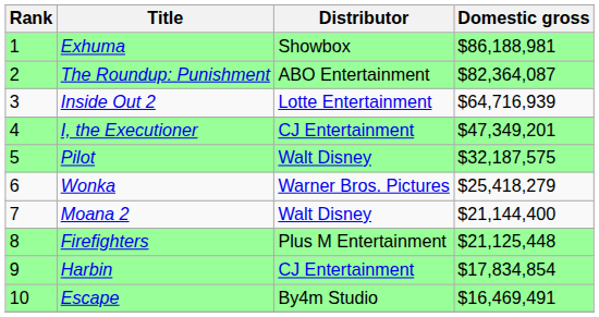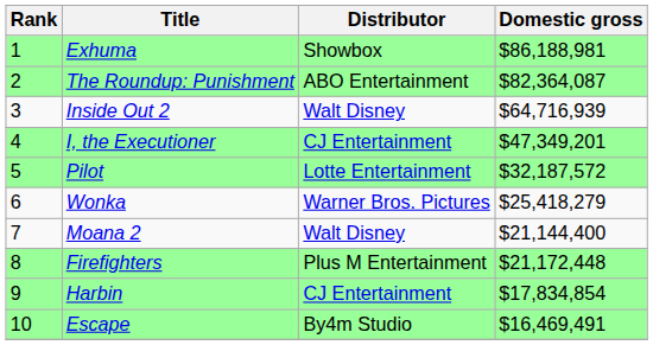 <table class="wikitable sortable" style="margin:auto; margin:auto;">
 <tr>
 <th>Rank</th>
 <th>Title</th>
 <th>Distributor</th>
 <th>Domestic gross</th>
 </tr>
 <tr style="background:#99FF99;">
 <td>1</td>
 <td><em><a href='#'>Exhuma</a></em></td>
 <td>Showbox</td>
 <td>$86,188,981</td>
 </tr>
 <tr style="background:#99FF99;">
 <td>2</td>
 <td><em><a href='#'>The Roundup: Punishment</a></em></td>
 <td>ABO Entertainment</td>
 <td>$82,364,087</td>
 </tr>
 <tr>
 <td>3</td>
 <td><em><a href='#'>Inside Out 2</a></em></td>
-<td><a href='#'>Lotte Entertainment</a></td>
+<td><a href='#'>Walt Disney</a></td>
 <td>$64,716,939</td>
 </tr>
 <tr style="background:#99FF99;">
 <td>4</td>
 <td><em><a href='#'>I, the Executioner</a></em></td>
 <td><a href='#'>CJ Entertainment</a></td>
 <td>$47,349,201</td>
 </tr>
 <tr style="background:#99FF99;">
 <td>5</td>
 <td><em><a href='#'>Pilot</a></em></td>
-<td><a href='#'>Walt Disney</a></td>
-<td>$32,187,575</td>
+<td><a href='#'>Lotte Entertainment</a></td>
+<td>$32,187,572</td>
 </tr>
 <tr>
 <td>6</td>
 <td><em><a href='#'>Wonka</a></em></td>
 <td><a href='#'>Warner Bros. Pictures</a></td>
 <td>$25,418,279</td>
 </tr>
 <tr>
 <td>7</td>
 <td><em><a href='#'>Moana 2</a></em></td>
 <td><a href='#'>Walt Disney</a></td>
 <td>$21,144,400</td>
 </tr>
 <tr style="background:#99FF99;">
 <td>8</td>
 <td><em><a href='#'>Firefighters</a></em></td>
 <td>Plus M Entertainment</td>
-<td>$21,125,448</td>
+<td>$21,172,448</td>
 </tr>
 <tr style="background:#99FF99;">
 <td>9</td>
 <td><em><a href='#'>Harbin</a></em></td>
 <td><a href='#'>CJ Entertainment</a></td>
 <td>$17,834,854</td>
 </tr>
 <tr style="background:#99FF99;">
 <td>10</td>
 <td><em><a href='#'>Escape</a></em></td>
 <td>By4m Studio</td>
 <td>$16,469,491</td>
 </tr>
 <tr>
 </tr>
 </table>
